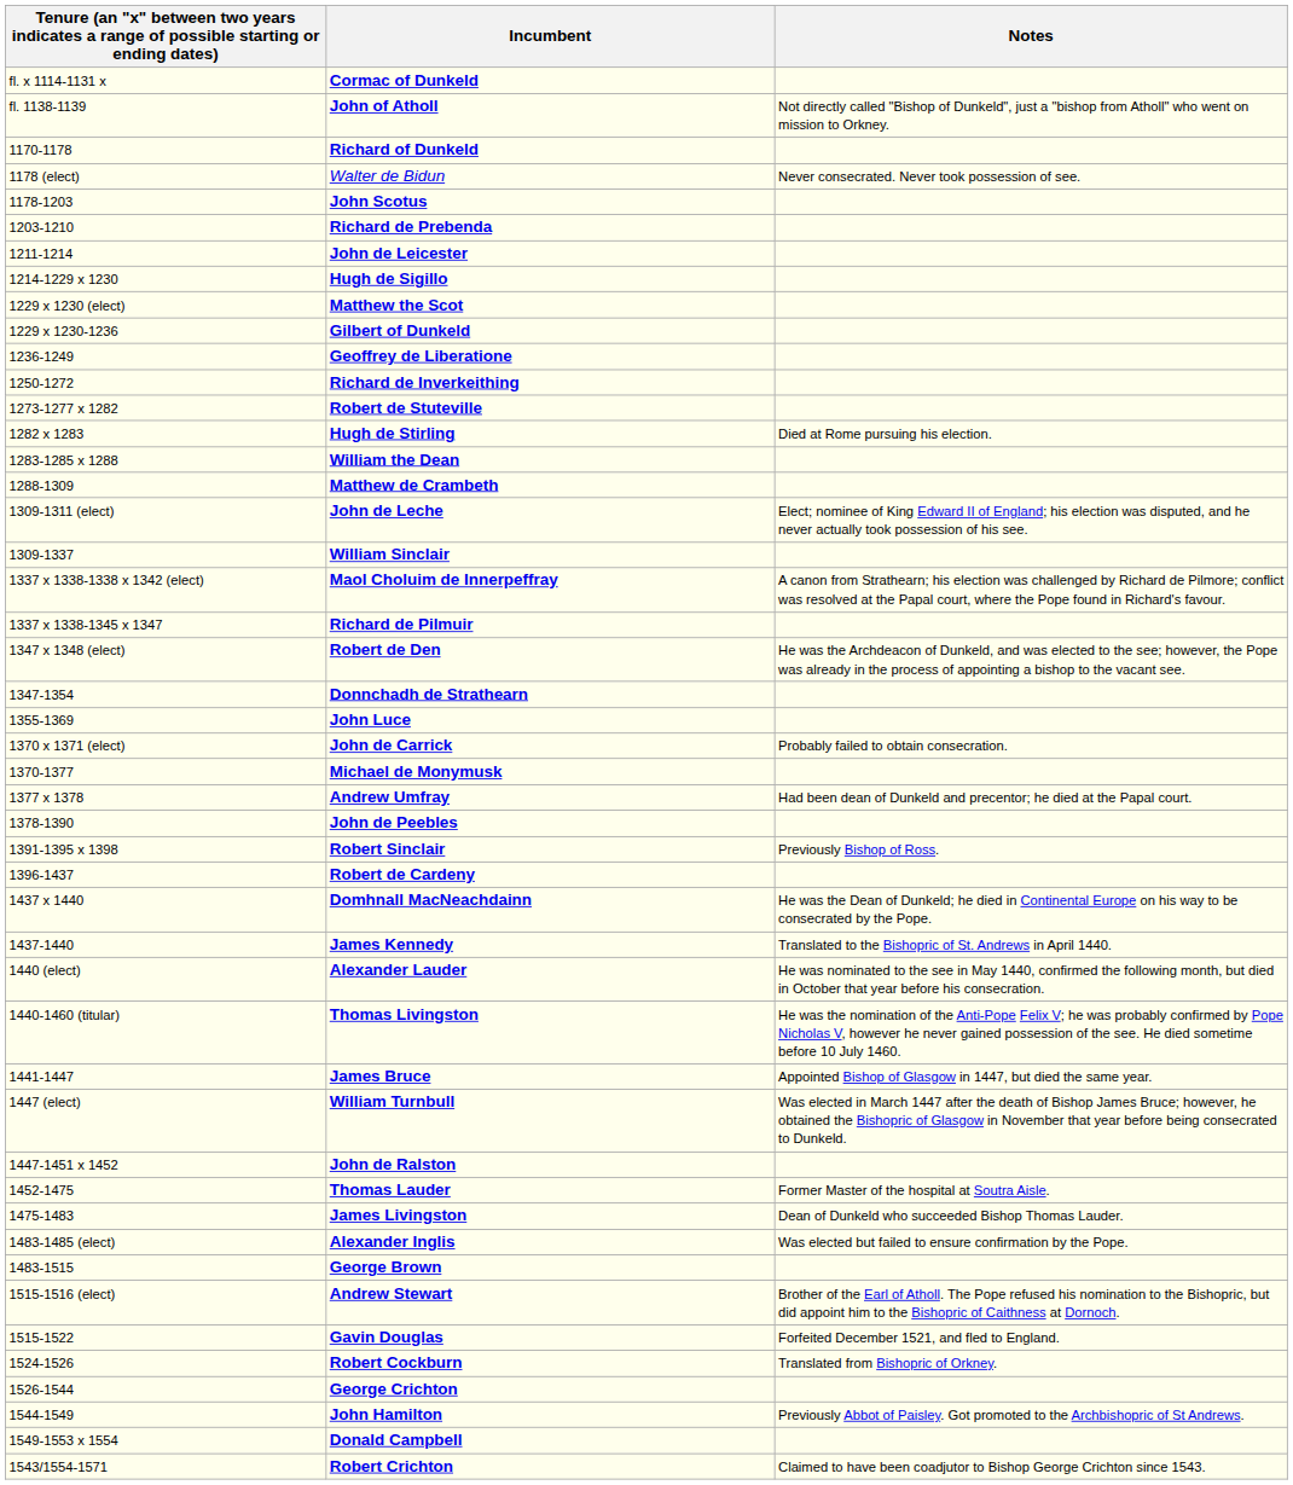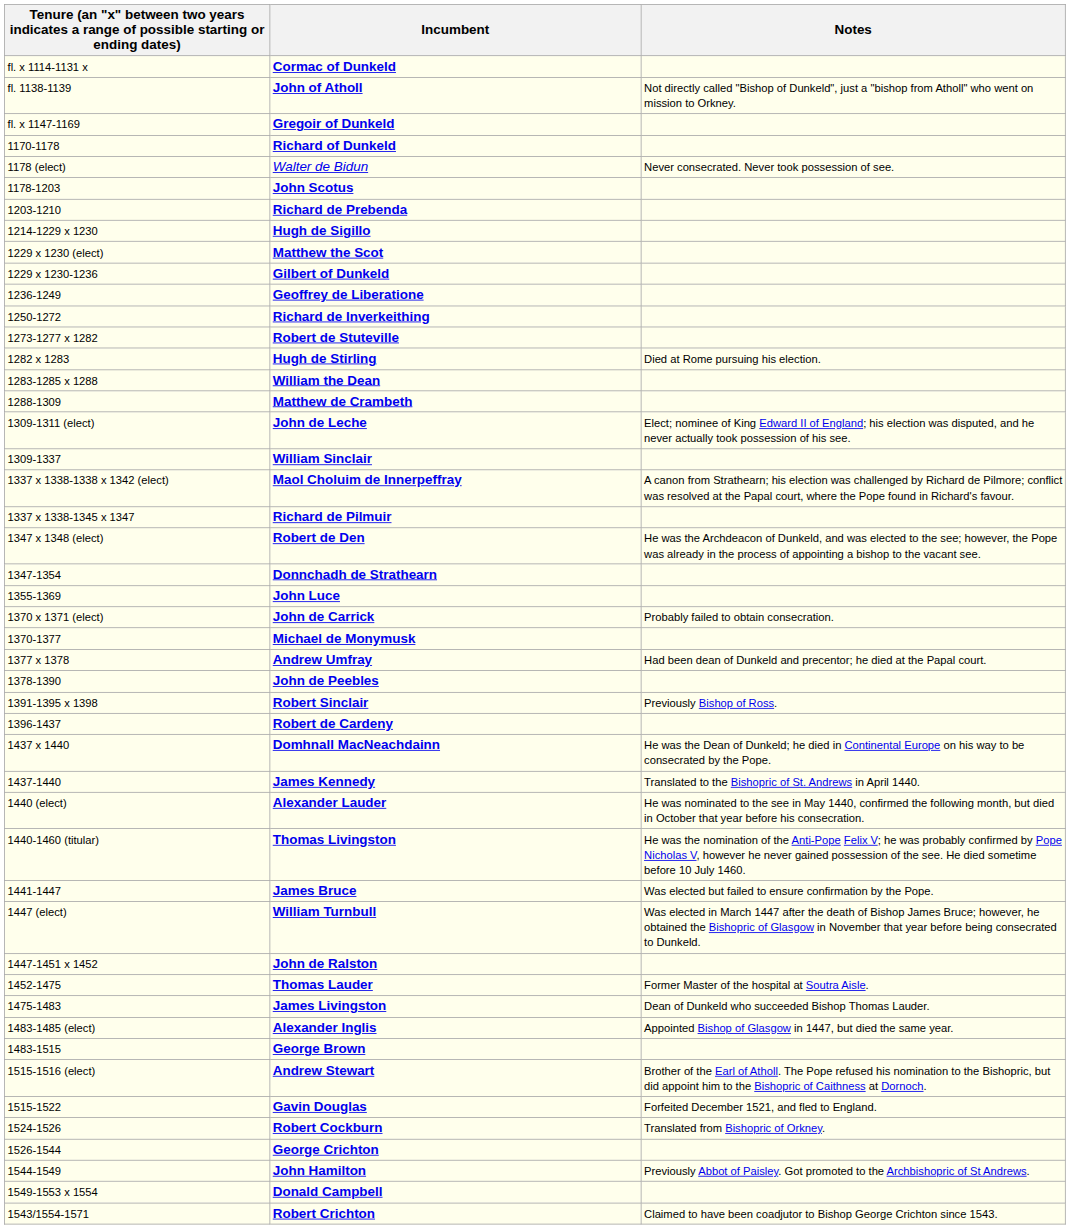 <table class="wikitable" style="width:100%;" border="1" cellpadding="2">
 <tr align=center>
 <th width="25%">Tenure (an "x" between two years indicates a range of possible starting or ending dates)</th>
 <th width="35%">Incumbent</th>
 <th width="40%">Notes</th>
 </tr>
 <tr valign=top bgcolor="#ffffec">
 <td><small>fl. x 1114-1131 x</small></td>
 <td><strong><a href='#'>Cormac of Dunkeld</a></strong></td>
 <td><small></small></td>
 </tr>
 <tr valign=top bgcolor="#ffffec">
 <td><small>fl. 1138-1139</small></td>
 <td><strong><a href='#'>John of Atholl</a></strong></td>
 <td><small>Not directly called "Bishop of Dunkeld", just a "bishop from Atholl" who went on mission to Orkney.</small></td>
+</tr>
+<tr valign=top bgcolor="#ffffec">
+<td><small>fl. x 1147-1169</small></td>
+<td><strong><a href='#'>Gregoir of Dunkeld</a></strong></td>
+<td><small></small></td>
 </tr>
 <tr valign=top bgcolor="#ffffec">
 <td><small>1170-1178</small></td>
 <td><strong><a href='#'>Richard of Dunkeld</a></strong></td>
 <td><small></small></td>
 </tr>
 <tr valign=top bgcolor="#ffffec">
 <td><small>1178 (elect)</small></td>
 <td><em><a href='#'>Walter de Bidun</a></em></td>
 <td><small>Never consecrated. Never took possession of see.</small></td>
 </tr>
 <tr valign=top bgcolor="#ffffec">
 <td><small>1178-1203</small></td>
 <td><strong><a href='#'>John Scotus</a></strong></td>
 <td><small></small></td>
 </tr>
 <tr valign=top bgcolor="#ffffec">
 <td><small>1203-1210</small></td>
 <td><strong><a href='#'>Richard de Prebenda</a></strong></td>
-<td><small></small></td>
-</tr>
-<tr valign=top bgcolor="#ffffec">
-<td><small>1211-1214</small></td>
-<td><strong><a href='#'>John de Leicester</a></strong></td>
 <td><small></small></td>
 </tr>
 <tr valign=top bgcolor="#ffffec">
 <td><small>1214-1229 x 1230</small></td>
 <td><strong><a href='#'>Hugh de Sigillo</a></strong></td>
 <td><small></small></td>
 </tr>
 <tr valign=top bgcolor="#ffffec">
 <td><small>1229 x 1230 (elect)</small></td>
 <td><strong><a href='#'>Matthew the Scot</a></strong></td>
 <td><small></small></td>
 </tr>
 <tr valign=top bgcolor="#ffffec">
 <td><small>1229 x 1230-1236</small></td>
 <td><strong><a href='#'>Gilbert of Dunkeld</a></strong></td>
 <td><small></small></td>
 </tr>
 <tr valign=top bgcolor="#ffffec">
 <td><small>1236-1249</small></td>
 <td><strong><a href='#'>Geoffrey de Liberatione</a></strong></td>
 <td><small></small></td>
 </tr>
 <tr valign=top bgcolor="#ffffec">
 <td><small>1250-1272</small></td>
 <td><strong><a href='#'>Richard de Inverkeithing</a></strong></td>
 <td><small></small></td>
 </tr>
 <tr valign=top bgcolor="#ffffec">
 <td><small>1273-1277 x 1282</small></td>
 <td><strong><a href='#'>Robert de Stuteville</a></strong></td>
 <td><small></small></td>
 </tr>
 <tr valign=top bgcolor="#ffffec">
 <td><small>1282 x 1283</small></td>
 <td><strong><a href='#'>Hugh de Stirling</a></strong></td>
 <td><small>Died at Rome pursuing his election.</small></td>
 </tr>
 <tr valign=top bgcolor="#ffffec">
 <td><small>1283-1285 x 1288</small></td>
 <td><strong><a href='#'>William the Dean</a></strong></td>
 <td><small></small></td>
 </tr>
 <tr valign=top bgcolor="#ffffec">
 <td><small>1288-1309</small></td>
 <td><strong><a href='#'>Matthew de Crambeth</a></strong></td>
 <td><small></small></td>
 </tr>
 <tr valign=top bgcolor="#ffffec">
 <td><small>1309-1311 (elect)</small></td>
 <td><strong><a href='#'>John de Leche</a></strong></td>
 <td><small>Elect; nominee of King <a href='#'>Edward II of England</a>; his election was disputed, and he never actually took possession of his see.</small></td>
 </tr>
 <tr valign=top bgcolor="#ffffec">
 <td><small>1309-1337</small></td>
 <td><strong><a href='#'>William Sinclair</a></strong></td>
 <td><small></small></td>
 </tr>
 <tr valign=top bgcolor="#ffffec">
 <td><small>1337 x 1338-1338 x 1342 (elect)</small></td>
 <td><strong><a href='#'>Maol Choluim de Innerpeffray</a></strong></td>
 <td><small>A canon from Strathearn;  his election was challenged by Richard de Pilmore; conflict was resolved at the Papal court, where the Pope found in Richard's favour.</small></td>
 </tr>
 <tr valign=top bgcolor="#ffffec">
 <td><small>1337 x 1338-1345 x 1347</small></td>
 <td><strong><a href='#'>Richard de Pilmuir</a></strong></td>
 <td><small></small></td>
 </tr>
 <tr valign=top bgcolor="#ffffec">
 <td><small>1347 x 1348 (elect)</small></td>
 <td><strong><a href='#'>Robert de Den</a></strong></td>
 <td><small>He was the Archdeacon of Dunkeld, and was elected to the see; however, the Pope was already in the process of appointing a bishop to the vacant see.</small></td>
 </tr>
 <tr valign=top bgcolor="#ffffec">
 <td><small>1347-1354</small></td>
 <td><strong><a href='#'>Donnchadh de Strathearn</a></strong></td>
 <td><small></small></td>
 </tr>
 <tr valign=top bgcolor="#ffffec">
 <td><small>1355-1369</small></td>
 <td><strong><a href='#'>John Luce</a></strong></td>
 <td><small></small></td>
 </tr>
 <tr valign=top bgcolor="#ffffec">
 <td><small>1370 x 1371 (elect)</small></td>
 <td><strong><a href='#'>John de Carrick</a></strong></td>
 <td><small>Probably failed to obtain consecration.</small></td>
 </tr>
 <tr valign=top bgcolor="#ffffec">
 <td><small>1370-1377</small></td>
 <td><strong><a href='#'>Michael de Monymusk</a></strong></td>
 <td></td>
 </tr>
 <tr valign=top bgcolor="#ffffec">
 <td><small>1377 x 1378</small></td>
 <td><strong><a href='#'>Andrew Umfray</a></strong></td>
 <td><small>Had been dean of Dunkeld and precentor; he died at the Papal court.</small></td>
 </tr>
 <tr valign=top bgcolor="#ffffec">
 <td><small>1378-1390</small></td>
 <td><strong><a href='#'>John de Peebles</a></strong></td>
 <td><small></small></td>
 </tr>
 <tr valign=top bgcolor="#ffffec">
 <td><small>1391-1395 x 1398</small></td>
 <td><strong><a href='#'>Robert Sinclair</a></strong></td>
 <td><small>Previously <a href='#'>Bishop of Ross</a>.</small></td>
 </tr>
 <tr valign=top bgcolor="#ffffec">
 <td><small>1396-1437</small></td>
 <td><strong><a href='#'>Robert de Cardeny</a></strong></td>
 <td></td>
 </tr>
 <tr valign=top bgcolor="#ffffec">
 <td><small>1437 x 1440</small></td>
 <td><strong><a href='#'>Domhnall MacNeachdainn</a></strong></td>
 <td><small>He was the Dean of Dunkeld; he died in <a href='#'>Continental Europe</a> on his way to be consecrated by the Pope. </small></td>
 </tr>
 <tr valign=top bgcolor="#ffffec">
 <td><small>1437-1440</small></td>
 <td><strong><a href='#'>James Kennedy</a></strong></td>
 <td><small>Translated to the <a href='#'>Bishopric of St. Andrews</a> in April 1440.</small></td>
 </tr>
 <tr valign=top bgcolor="#ffffec">
 <td><small>1440 (elect)</small></td>
 <td><strong><a href='#'>Alexander Lauder</a></strong></td>
 <td><small>He was nominated to the see in May 1440, confirmed the following month, but died in October that year before his consecration.</small></td>
 </tr>
 <tr valign=top bgcolor="#ffffec">
 <td><small>1440-1460 (titular)</small></td>
 <td><strong><a href='#'>Thomas Livingston</a></strong></td>
 <td><small>He was the nomination of the <a href='#'>Anti-Pope</a> <a href='#'>Felix V</a>; he was probably confirmed by <a href='#'>Pope Nicholas V</a>, however he never gained possession of the see. He died sometime before 10 July 1460.</small></td>
 </tr>
 <tr valign=top bgcolor="#ffffec">
 <td><small>1441-1447</small></td>
 <td><strong><a href='#'>James Bruce</a></strong></td>
-<td><small>Appointed <a href='#'>Bishop of Glasgow</a> in 1447, but died the same year.</small></td>
+<td><small>Was elected but failed to ensure confirmation by the Pope.</small></td>
 </tr>
 <tr valign=top bgcolor="#ffffec">
 <td><small>1447 (elect)</small></td>
 <td><strong><a href='#'>William Turnbull</a></strong></td>
 <td><small>Was elected in March 1447 after the death of Bishop James Bruce; however, he obtained the <a href='#'>Bishopric of Glasgow</a> in November that year before being consecrated to Dunkeld.</small></td>
 </tr>
 <tr valign=top bgcolor="#ffffec">
 <td><small>1447-1451 x 1452</small></td>
 <td><strong><a href='#'>John de Ralston</a></strong></td>
 <td><small></small></td>
 </tr>
 <tr valign=top bgcolor="#ffffec">
 <td><small>1452-1475</small></td>
 <td><strong><a href='#'>Thomas Lauder</a></strong></td>
 <td><small>Former Master of the hospital at <a href='#'>Soutra Aisle</a>.</small></td>
 </tr>
 <tr valign=top bgcolor="#ffffec">
 <td><small>1475-1483</small></td>
 <td><strong><a href='#'>James Livingston</a></strong></td>
 <td><small>Dean of Dunkeld who succeeded Bishop Thomas Lauder.</small></td>
 </tr>
 <tr valign=top bgcolor="#ffffec">
 <td><small>1483-1485 (elect)</small></td>
 <td><strong><a href='#'>Alexander Inglis</a></strong></td>
-<td><small>Was elected but failed to ensure confirmation by the Pope.</small></td>
+<td><small>Appointed <a href='#'>Bishop of Glasgow</a> in 1447, but died the same year.</small></td>
 </tr>
 <tr valign=top bgcolor="#ffffec">
 <td><small>1483-1515</small></td>
 <td><strong><a href='#'>George Brown</a></strong></td>
 <td><small></small></td>
 </tr>
 <tr valign=top bgcolor="#ffffec">
 <td><small>1515-1516 (elect)</small></td>
 <td><strong><a href='#'>Andrew Stewart</a></strong></td>
 <td><small>Brother of the <a href='#'>Earl of Atholl</a>. The Pope refused his nomination to the Bishopric, but did appoint him to the <a href='#'>Bishopric of Caithness</a> at <a href='#'>Dornoch</a>.</small></td>
 </tr>
 <tr valign=top bgcolor="#ffffec">
 <td><small>1515-1522</small></td>
 <td><strong><a href='#'>Gavin Douglas</a></strong></td>
 <td><small>Forfeited December 1521, and fled to England.</small></td>
 </tr>
 <tr valign=top bgcolor="#ffffec">
 <td><small>1524-1526</small></td>
 <td><strong><a href='#'>Robert Cockburn</a></strong></td>
 <td><small>Translated from <a href='#'>Bishopric of Orkney</a>.</small></td>
 </tr>
 <tr valign=top bgcolor="#ffffec">
 <td><small>1526-1544</small></td>
 <td><strong><a href='#'>George Crichton</a></strong></td>
 <td><small></small></td>
 </tr>
 <tr valign=top bgcolor="#ffffec">
 <td><small>1544-1549</small></td>
 <td><strong><a href='#'>John Hamilton</a></strong></td>
 <td><small>Previously <a href='#'>Abbot of Paisley</a>. Got promoted to the <a href='#'>Archbishopric of St Andrews</a>.</small></td>
 </tr>
 <tr valign=top bgcolor="#ffffec">
 <td><small>1549-1553 x 1554</small></td>
 <td><strong><a href='#'>Donald Campbell</a></strong></td>
 <td><small></small></td>
 </tr>
 <tr valign=top bgcolor="#ffffec">
 <td><small>1543/1554-1571</small></td>
 <td><strong><a href='#'>Robert Crichton</a></strong></td>
 <td><small>Claimed to have been coadjutor to Bishop George Crichton since 1543.</small></td>
 </tr>
 </table>
